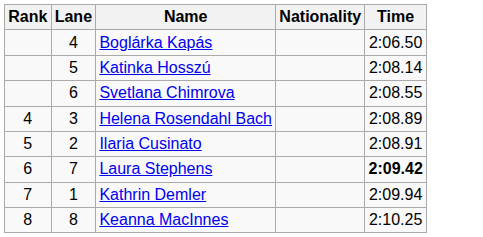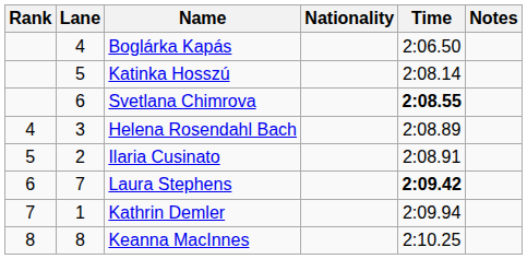 <table class="wikitable sortable" style="text-align:center">
 <tr>
 <th>Rank</th>
 <th>Lane</th>
 <th>Name</th>
 <th>Nationality</th>
 <th>Time</th>
+<th>Notes</th>
 </tr>
 <tr>
 <td></td>
 <td>4</td>
 <td align=left><a href='#'>Boglárka Kapás</a></td>
 <td align=left></td>
 <td>2:06.50</td>
+<td></td>
 </tr>
 <tr>
 <td></td>
 <td>5</td>
 <td align=left><a href='#'>Katinka Hosszú</a></td>
 <td align=left></td>
 <td>2:08.14</td>
+<td></td>
 </tr>
 <tr>
 <td></td>
 <td>6</td>
 <td align=left><a href='#'>Svetlana Chimrova</a></td>
 <td align=left></td>
-<td>2:08.55</td>
+<td><strong>2:08.55</strong></td>
+<td></td>
 </tr>
 <tr>
 <td>4</td>
 <td>3</td>
 <td align=left><a href='#'>Helena Rosendahl Bach</a></td>
 <td align=left></td>
 <td>2:08.89</td>
+<td></td>
 </tr>
 <tr>
 <td>5</td>
 <td>2</td>
 <td align=left><a href='#'>Ilaria Cusinato</a></td>
 <td align=left></td>
 <td>2:08.91</td>
+<td></td>
 </tr>
 <tr>
 <td>6</td>
 <td>7</td>
 <td align=left><a href='#'>Laura Stephens</a></td>
 <td align=left></td>
 <td><strong>2:09.42</strong></td>
+<td></td>
 </tr>
 <tr>
 <td>7</td>
 <td>1</td>
 <td align=left><a href='#'>Kathrin Demler</a></td>
 <td align=left></td>
 <td>2:09.94</td>
+<td></td>
 </tr>
 <tr>
 <td>8</td>
 <td>8</td>
 <td align=left><a href='#'>Keanna MacInnes</a></td>
 <td align=left></td>
 <td>2:10.25</td>
+<td></td>
 </tr>
 </table>
